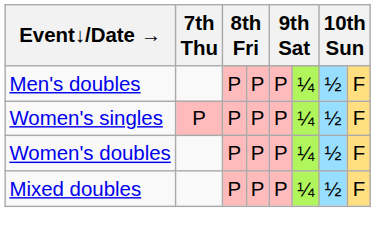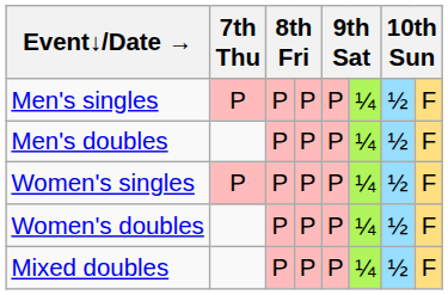 <table class="wikitable" style="margin:0.5em auto; font-size:90%; line-height:1.25em; text-align:center;">
 <tr>
 <th>Event↓/Date →</th>
 <th>7th<br>Thu</th>
 <th colspan="2">8th<br>Fri</th>
 <th colspan="2">9th<br>Sat</th>
 <th colspan="2">10th<br>Sun</th>
+</tr>
+<tr>
+<td align="left"><a href='#'>Men's singles</a></td>
+<td bgcolor="#FFBBBB">P</td>
+<td bgcolor="#FFBBBB">P</td>
+<td bgcolor="#FFBBBB">P</td>
+<td bgcolor="#FFBBBB">P</td>
+<td bgcolor="#AFF55B">¼</td>
+<td bgcolor="#97DEFF">½</td>
+<td bgcolor="#FFDF80">F</td>
 </tr>
 <tr>
 <td align="left"><a href='#'>Men's doubles</a></td>
 <td></td>
 <td bgcolor="#FFBBBB">P</td>
 <td bgcolor="#FFBBBB">P</td>
 <td bgcolor="#FFBBBB">P</td>
 <td bgcolor="#AFF55B">¼</td>
 <td bgcolor="#97DEFF">½</td>
 <td bgcolor="#FFDF80">F</td>
 </tr>
 <tr>
 <td align="left"><a href='#'>Women's singles</a></td>
 <td bgcolor="#FFBBBB">P</td>
 <td bgcolor="#FFBBBB">P</td>
 <td bgcolor="#FFBBBB">P</td>
 <td bgcolor="#FFBBBB">P</td>
 <td bgcolor="#AFF55B">¼</td>
 <td bgcolor="#97DEFF">½</td>
 <td bgcolor="#FFDF80">F</td>
 </tr>
 <tr>
 <td align="left"><a href='#'>Women's doubles</a></td>
 <td></td>
 <td bgcolor="#FFBBBB">P</td>
 <td bgcolor="#FFBBBB">P</td>
 <td bgcolor="#FFBBBB">P</td>
 <td bgcolor="#AFF55B">¼</td>
 <td bgcolor="#97DEFF">½</td>
 <td bgcolor="#FFDF80">F</td>
 </tr>
 <tr>
 <td align="left"><a href='#'>Mixed doubles</a></td>
 <td></td>
 <td bgcolor="#FFBBBB">P</td>
 <td bgcolor="#FFBBBB">P</td>
 <td bgcolor="#FFBBBB">P</td>
 <td bgcolor="#AFF55B">¼</td>
 <td bgcolor="#97DEFF">½</td>
 <td bgcolor="#FFDF80">F</td>
 </tr>
 </table>
